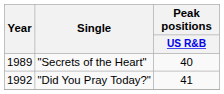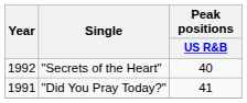 <table class="wikitable">
 <tr>
 <th rowspan="2">Year</th>
 <th rowspan="2">Single</th>
 <th colspan="5">Peak positions</th>
 </tr>
 <tr>
 <th style="width:6em;font-size:90%;line-height:1.3"><a href='#'>US R&B</a></th>
 </tr>
 <tr>
-<td>1989</td>
+<td>1992</td>
 <td>"Secrets of the Heart"</td>
 <td align="center">40</td>
 </tr>
 <tr>
-<td>1992</td>
+<td>1991</td>
 <td>"Did You Pray Today?"</td>
 <td align="center">41</td>
 </tr>
 <tr>
 </tr>
 </table>
